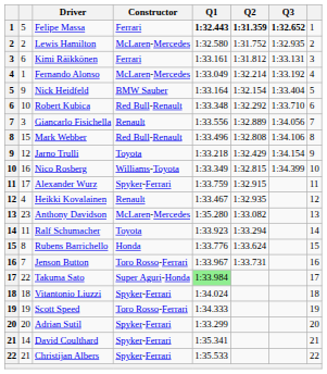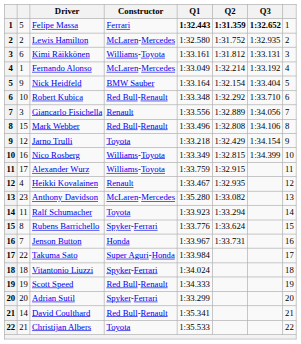 <table class="wikitable sortable" style="font-size:85%">
 <tr>
 <th></th>
 <th></th>
 <th>Driver</th>
 <th>Constructor</th>
 <th>Q1</th>
 <th>Q2</th>
 <th>Q3</th>
 <th></th>
 </tr>
 <tr>
 <th>1</th>
 <td>5</td>
 <td> <a href='#'>Felipe Massa</a></td>
 <td><a href='#'>Ferrari</a></td>
 <td><strong>1:32.443</strong></td>
 <td><strong>1:31.359</strong></td>
 <td><strong>1:32.652</strong></td>
 <td>1</td>
 </tr>
 <tr>
 <th>2</th>
 <td>2</td>
 <td> <a href='#'>Lewis Hamilton</a></td>
 <td align="center" nowrap><a href='#'>McLaren</a>-<a href='#'>Mercedes</a></td>
 <td>1:32.580</td>
 <td>1:31.752</td>
 <td>1:32.935</td>
 <td>2</td>
 </tr>
 <tr>
 <th>3</th>
 <td>6</td>
 <td> <a href='#'>Kimi Räikkönen</a></td>
-<td><a href='#'>Ferrari</a></td>
+<td><a href='#'>Williams</a>-<a href='#'>Toyota</a></td>
 <td>1:33.161</td>
 <td>1:31.812</td>
 <td>1:33.131</td>
 <td>3</td>
 </tr>
 <tr>
 <th>4</th>
 <td>1</td>
 <td> <a href='#'>Fernando Alonso</a></td>
 <td><a href='#'>McLaren</a>-<a href='#'>Mercedes</a></td>
 <td>1:33.049</td>
 <td>1:32.214</td>
 <td>1:33.192</td>
 <td>4</td>
 </tr>
 <tr>
 <th>5</th>
 <td>9</td>
 <td> <a href='#'>Nick Heidfeld</a></td>
 <td><a href='#'>BMW Sauber</a></td>
 <td>1:33.164</td>
 <td>1:32.154</td>
 <td>1:33.404</td>
 <td>5</td>
 </tr>
 <tr>
 <th>6</th>
 <td>10</td>
 <td> <a href='#'>Robert Kubica</a></td>
 <td><a href='#'>Red Bull</a>-<a href='#'>Renault</a></td>
 <td>1:33.348</td>
 <td>1:32.292</td>
 <td>1:33.710</td>
 <td>6</td>
 </tr>
 <tr>
 <th>7</th>
 <td>3</td>
 <td align="center" nowrap> <a href='#'>Giancarlo Fisichella</a></td>
 <td><a href='#'>Renault</a></td>
 <td>1:33.556</td>
 <td>1:32.889</td>
 <td>1:34.056</td>
 <td>7</td>
 </tr>
 <tr>
 <th>8</th>
 <td>15</td>
 <td> <a href='#'>Mark Webber</a></td>
 <td><a href='#'>Red Bull</a>-<a href='#'>Renault</a></td>
 <td>1:33.496</td>
 <td>1:32.808</td>
 <td>1:34.106</td>
 <td>8</td>
 </tr>
 <tr>
 <th>9</th>
 <td>12</td>
 <td> <a href='#'>Jarno Trulli</a></td>
 <td><a href='#'>Toyota</a></td>
 <td>1:33.218</td>
 <td>1:32.429</td>
 <td>1:34.154</td>
 <td>9</td>
 </tr>
 <tr>
 <th>10</th>
 <td>16</td>
 <td> <a href='#'>Nico Rosberg</a></td>
 <td><a href='#'>Williams</a>-<a href='#'>Toyota</a></td>
 <td>1:33.349</td>
 <td>1:32.815</td>
 <td>1:34.399</td>
 <td>10</td>
 </tr>
 <tr>
 <th>11</th>
 <td>17</td>
 <td> <a href='#'>Alexander Wurz</a></td>
-<td><a href='#'>Spyker</a>-<a href='#'>Ferrari</a></td>
+<td><a href='#'>Williams</a>-<a href='#'>Toyota</a></td>
 <td>1:33.759</td>
 <td>1:32.915</td>
 <td></td>
 <td>11</td>
 </tr>
 <tr>
 <th>12</th>
 <td>4</td>
 <td> <a href='#'>Heikki Kovalainen</a></td>
 <td><a href='#'>Renault</a></td>
 <td>1:33.467</td>
 <td>1:32.935</td>
 <td></td>
 <td>12</td>
 </tr>
 <tr>
 <th>13</th>
 <td>23</td>
 <td> <a href='#'>Anthony Davidson</a></td>
 <td><a href='#'>McLaren</a>-<a href='#'>Mercedes</a></td>
 <td>1:35.280</td>
 <td>1:33.082</td>
 <td></td>
 <td>13</td>
 </tr>
 <tr>
 <th>14</th>
 <td>11</td>
 <td> <a href='#'>Ralf Schumacher</a></td>
 <td><a href='#'>Toyota</a></td>
 <td>1:33.923</td>
 <td>1:33.294</td>
 <td></td>
 <td>14</td>
 </tr>
 <tr>
 <th>15</th>
 <td>8</td>
 <td> <a href='#'>Rubens Barrichello</a></td>
-<td><a href='#'>Honda</a></td>
+<td><a href='#'>Spyker</a>-<a href='#'>Ferrari</a></td>
 <td>1:33.776</td>
 <td>1:33.624</td>
 <td></td>
 <td>15</td>
 </tr>
 <tr>
 <th>16</th>
 <td>7</td>
 <td> <a href='#'>Jenson Button</a></td>
-<td><a href='#'>Toro Rosso</a>-<a href='#'>Ferrari</a></td>
+<td><a href='#'>Honda</a></td>
 <td>1:33.967</td>
 <td>1:33.731</td>
 <td></td>
 <td>16</td>
 </tr>
 <tr>
 <th>17</th>
 <td>22</td>
 <td> <a href='#'>Takuma Sato</a></td>
 <td><a href='#'>Super Aguri</a>-<a href='#'>Honda</a></td>
-<td style="background: lightgreen;">1:33.984</td>
+<td>1:33.984</td>
 <td></td>
 <td></td>
 <td>17</td>
 </tr>
 <tr>
 <th>18</th>
 <td>18</td>
 <td> <a href='#'>Vitantonio Liuzzi</a></td>
 <td><a href='#'>Spyker</a>-<a href='#'>Ferrari</a></td>
 <td>1:34.024</td>
 <td></td>
 <td></td>
 <td>18</td>
 </tr>
 <tr>
 <th>19</th>
 <td>19</td>
 <td> <a href='#'>Scott Speed</a></td>
-<td><a href='#'>Toro Rosso</a>-<a href='#'>Ferrari</a></td>
+<td><a href='#'>Red Bull</a>-<a href='#'>Renault</a></td>
 <td>1:34.333</td>
 <td></td>
 <td></td>
 <td>19</td>
 </tr>
 <tr>
 <th>20</th>
 <td>20</td>
 <td> <a href='#'>Adrian Sutil</a></td>
 <td><a href='#'>Spyker</a>-<a href='#'>Ferrari</a></td>
 <td>1:33.299</td>
 <td></td>
 <td></td>
 <td>20</td>
 </tr>
 <tr>
 <th>21</th>
 <td>14</td>
 <td> <a href='#'>David Coulthard</a></td>
-<td><a href='#'>Spyker</a>-<a href='#'>Ferrari</a></td>
+<td><a href='#'>Red Bull</a>-<a href='#'>Renault</a></td>
 <td>1:35.341</td>
 <td></td>
 <td></td>
 <td>21</td>
 </tr>
 <tr>
 <th>22</th>
 <td>21</td>
 <td> <a href='#'>Christijan Albers</a></td>
-<td><a href='#'>Spyker</a>-<a href='#'>Ferrari</a></td>
+<td><a href='#'>Toyota</a></td>
 <td>1:35.533</td>
 <td></td>
 <td></td>
 <td>22</td>
 </tr>
 <tr>
 <th colspan="8"></th>
 </tr>
 </table>
